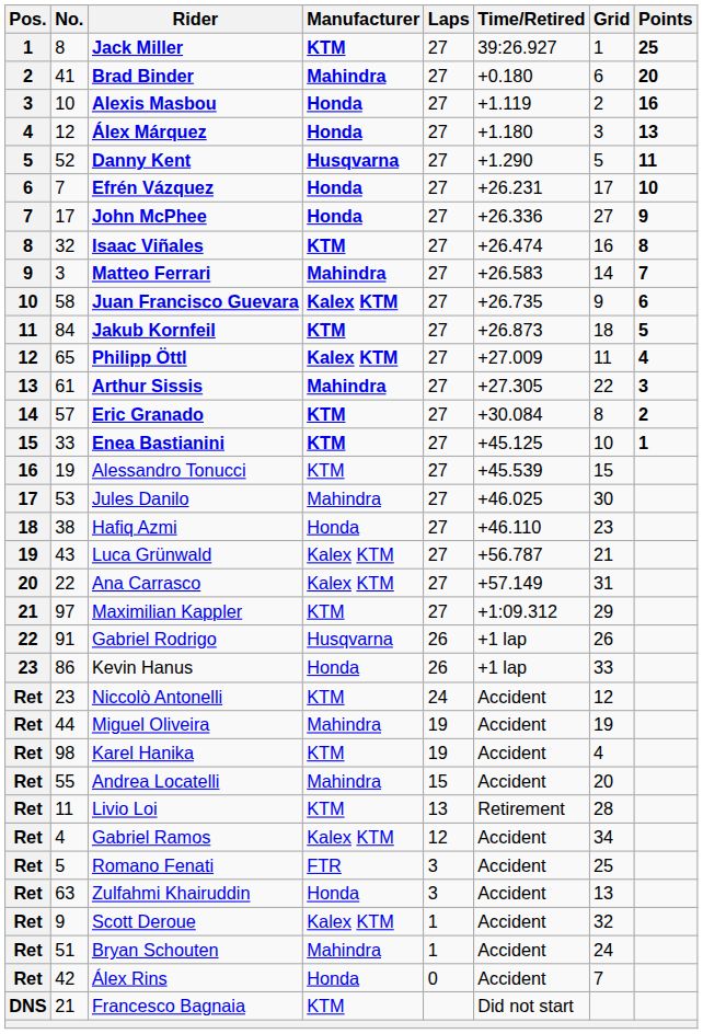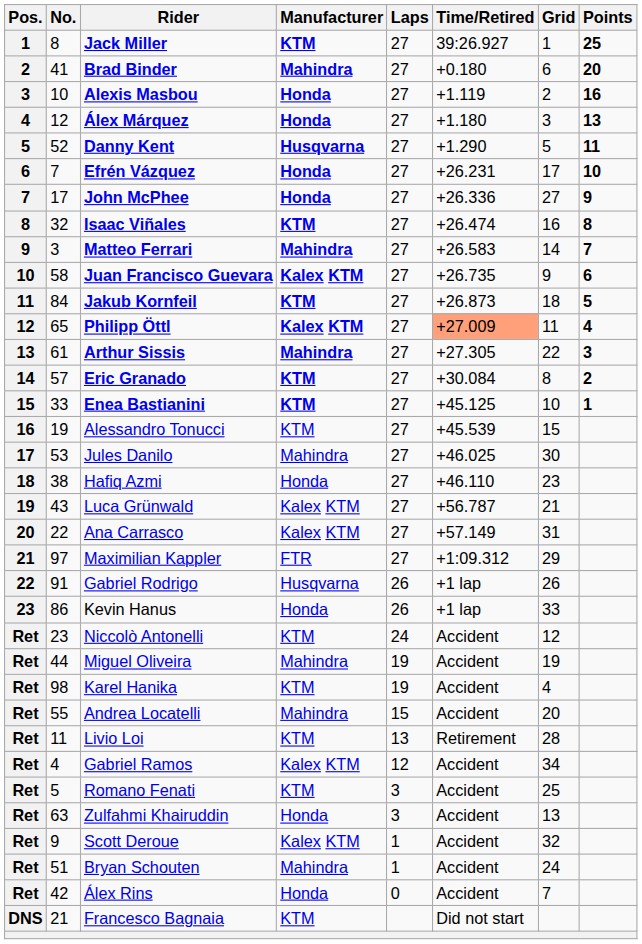 <table class="wikitable" style="font-size: 95%;">
 <tr>
 <th>Pos.</th>
 <th>No.</th>
 <th>Rider</th>
 <th>Manufacturer</th>
 <th>Laps</th>
 <th>Time/Retired</th>
 <th>Grid</th>
 <th>Points</th>
 </tr>
 <tr>
 <th>1</th>
 <td>8</td>
 <td> <strong><a href='#'>Jack Miller</a></strong></td>
 <td><strong><a href='#'>KTM</a></strong></td>
 <td>27</td>
 <td>39:26.927</td>
 <td>1</td>
 <td><strong>25</strong></td>
 </tr>
 <tr>
 <th>2</th>
 <td>41</td>
 <td> <strong><a href='#'>Brad Binder</a></strong></td>
 <td><strong><a href='#'>Mahindra</a></strong></td>
 <td>27</td>
 <td>+0.180</td>
 <td>6</td>
 <td><strong>20</strong></td>
 </tr>
 <tr>
 <th>3</th>
 <td>10</td>
 <td> <strong><a href='#'>Alexis Masbou</a></strong></td>
 <td><strong><a href='#'>Honda</a></strong></td>
 <td>27</td>
 <td>+1.119</td>
 <td>2</td>
 <td><strong>16</strong></td>
 </tr>
 <tr>
 <th>4</th>
 <td>12</td>
 <td> <strong><a href='#'>Álex Márquez</a></strong></td>
 <td><strong><a href='#'>Honda</a></strong></td>
 <td>27</td>
 <td>+1.180</td>
 <td>3</td>
 <td><strong>13</strong></td>
 </tr>
 <tr>
 <th>5</th>
 <td>52</td>
 <td> <strong><a href='#'>Danny Kent</a></strong></td>
 <td><strong><a href='#'>Husqvarna</a></strong></td>
 <td>27</td>
 <td>+1.290</td>
 <td>5</td>
 <td><strong>11</strong></td>
 </tr>
 <tr>
 <th>6</th>
 <td>7</td>
 <td> <strong><a href='#'>Efrén Vázquez</a></strong></td>
 <td><strong><a href='#'>Honda</a></strong></td>
 <td>27</td>
 <td>+26.231</td>
 <td>17</td>
 <td><strong>10</strong></td>
 </tr>
 <tr>
 <th>7</th>
 <td>17</td>
 <td> <strong><a href='#'>John McPhee</a></strong></td>
 <td><strong><a href='#'>Honda</a></strong></td>
 <td>27</td>
 <td>+26.336</td>
 <td>27</td>
 <td><strong>9</strong></td>
 </tr>
 <tr>
 <th>8</th>
 <td>32</td>
 <td> <strong><a href='#'>Isaac Viñales</a></strong></td>
 <td><strong><a href='#'>KTM</a></strong></td>
 <td>27</td>
 <td>+26.474</td>
 <td>16</td>
 <td><strong>8</strong></td>
 </tr>
 <tr>
 <th>9</th>
 <td>3</td>
 <td> <strong><a href='#'>Matteo Ferrari</a></strong></td>
 <td><strong><a href='#'>Mahindra</a></strong></td>
 <td>27</td>
 <td>+26.583</td>
 <td>14</td>
 <td><strong>7</strong></td>
 </tr>
 <tr>
 <th>10</th>
 <td>58</td>
 <td> <strong><a href='#'>Juan Francisco Guevara</a></strong></td>
 <td><strong><a href='#'>Kalex</a> <a href='#'>KTM</a></strong></td>
 <td>27</td>
 <td>+26.735</td>
 <td>9</td>
 <td><strong>6</strong></td>
 </tr>
 <tr>
 <th>11</th>
 <td>84</td>
 <td> <strong><a href='#'>Jakub Kornfeil</a></strong></td>
 <td><strong><a href='#'>KTM</a></strong></td>
 <td>27</td>
 <td>+26.873</td>
 <td>18</td>
 <td><strong>5</strong></td>
 </tr>
 <tr>
 <th>12</th>
 <td>65</td>
 <td> <strong><a href='#'>Philipp Öttl</a></strong></td>
 <td><strong><a href='#'>Kalex</a> <a href='#'>KTM</a></strong></td>
 <td>27</td>
-<td>+27.009</td>
+<td style="background: lightsalmon;">+27.009</td>
 <td>11</td>
 <td><strong>4</strong></td>
 </tr>
 <tr>
 <th>13</th>
 <td>61</td>
 <td> <strong><a href='#'>Arthur Sissis</a></strong></td>
 <td><strong><a href='#'>Mahindra</a></strong></td>
 <td>27</td>
 <td>+27.305</td>
 <td>22</td>
 <td><strong>3</strong></td>
 </tr>
 <tr>
 <th>14</th>
 <td>57</td>
 <td> <strong><a href='#'>Eric Granado</a></strong></td>
 <td><strong><a href='#'>KTM</a></strong></td>
 <td>27</td>
 <td>+30.084</td>
 <td>8</td>
 <td><strong>2</strong></td>
 </tr>
 <tr>
 <th>15</th>
 <td>33</td>
 <td> <strong><a href='#'>Enea Bastianini</a></strong></td>
 <td><strong><a href='#'>KTM</a></strong></td>
 <td>27</td>
 <td>+45.125</td>
 <td>10</td>
 <td><strong>1</strong></td>
 </tr>
 <tr>
 <th>16</th>
 <td>19</td>
 <td> <a href='#'>Alessandro Tonucci</a></td>
 <td><a href='#'>KTM</a></td>
 <td>27</td>
 <td>+45.539</td>
 <td>15</td>
 <td></td>
 </tr>
 <tr>
 <th>17</th>
 <td>53</td>
 <td> <a href='#'>Jules Danilo</a></td>
 <td><a href='#'>Mahindra</a></td>
 <td>27</td>
 <td>+46.025</td>
 <td>30</td>
 <td></td>
 </tr>
 <tr>
 <th>18</th>
 <td>38</td>
 <td> <a href='#'>Hafiq Azmi</a></td>
 <td><a href='#'>Honda</a></td>
 <td>27</td>
 <td>+46.110</td>
 <td>23</td>
 <td></td>
 </tr>
 <tr>
 <th>19</th>
 <td>43</td>
 <td> <a href='#'>Luca Grünwald</a></td>
 <td><a href='#'>Kalex</a> <a href='#'>KTM</a></td>
 <td>27</td>
 <td>+56.787</td>
 <td>21</td>
 <td></td>
 </tr>
 <tr>
 <th>20</th>
 <td>22</td>
 <td> <a href='#'>Ana Carrasco</a></td>
 <td><a href='#'>Kalex</a> <a href='#'>KTM</a></td>
 <td>27</td>
 <td>+57.149</td>
 <td>31</td>
 <td></td>
 </tr>
 <tr>
 <th>21</th>
 <td>97</td>
 <td> <a href='#'>Maximilian Kappler</a></td>
-<td><a href='#'>KTM</a></td>
+<td><a href='#'>FTR</a></td>
 <td>27</td>
 <td>+1:09.312</td>
 <td>29</td>
 <td></td>
 </tr>
 <tr>
 <th>22</th>
 <td>91</td>
 <td> <a href='#'>Gabriel Rodrigo</a></td>
 <td><a href='#'>Husqvarna</a></td>
 <td>26</td>
 <td>+1 lap</td>
 <td>26</td>
 <td></td>
 </tr>
 <tr>
 <th>23</th>
 <td>86</td>
 <td> Kevin Hanus</td>
 <td><a href='#'>Honda</a></td>
 <td>26</td>
 <td>+1 lap</td>
 <td>33</td>
 <td></td>
 </tr>
 <tr>
 <th>Ret</th>
 <td>23</td>
 <td> <a href='#'>Niccolò Antonelli</a></td>
 <td><a href='#'>KTM</a></td>
 <td>24</td>
 <td>Accident</td>
 <td>12</td>
 <td></td>
 </tr>
 <tr>
 <th>Ret</th>
 <td>44</td>
 <td> <a href='#'>Miguel Oliveira</a></td>
 <td><a href='#'>Mahindra</a></td>
 <td>19</td>
 <td>Accident</td>
 <td>19</td>
 <td></td>
 </tr>
 <tr>
 <th>Ret</th>
 <td>98</td>
 <td> <a href='#'>Karel Hanika</a></td>
 <td><a href='#'>KTM</a></td>
 <td>19</td>
 <td>Accident</td>
 <td>4</td>
 <td></td>
 </tr>
 <tr>
 <th>Ret</th>
 <td>55</td>
 <td> <a href='#'>Andrea Locatelli</a></td>
 <td><a href='#'>Mahindra</a></td>
 <td>15</td>
 <td>Accident</td>
 <td>20</td>
 <td></td>
 </tr>
 <tr>
 <th>Ret</th>
 <td>11</td>
 <td> <a href='#'>Livio Loi</a></td>
 <td><a href='#'>KTM</a></td>
 <td>13</td>
 <td>Retirement</td>
 <td>28</td>
 <td></td>
 </tr>
 <tr>
 <th>Ret</th>
 <td>4</td>
 <td> <a href='#'>Gabriel Ramos</a></td>
 <td><a href='#'>Kalex</a> <a href='#'>KTM</a></td>
 <td>12</td>
 <td>Accident</td>
 <td>34</td>
 <td></td>
 </tr>
 <tr>
 <th>Ret</th>
 <td>5</td>
 <td> <a href='#'>Romano Fenati</a></td>
-<td><a href='#'>FTR</a></td>
+<td><a href='#'>KTM</a></td>
 <td>3</td>
 <td>Accident</td>
 <td>25</td>
 <td></td>
 </tr>
 <tr>
 <th>Ret</th>
 <td>63</td>
 <td> <a href='#'>Zulfahmi Khairuddin</a></td>
 <td><a href='#'>Honda</a></td>
 <td>3</td>
 <td>Accident</td>
 <td>13</td>
 <td></td>
 </tr>
 <tr>
 <th>Ret</th>
 <td>9</td>
 <td> <a href='#'>Scott Deroue</a></td>
 <td><a href='#'>Kalex</a> <a href='#'>KTM</a></td>
 <td>1</td>
 <td>Accident</td>
 <td>32</td>
 <td></td>
 </tr>
 <tr>
 <th>Ret</th>
 <td>51</td>
 <td> <a href='#'>Bryan Schouten</a></td>
 <td><a href='#'>Mahindra</a></td>
 <td>1</td>
 <td>Accident</td>
 <td>24</td>
 <td></td>
 </tr>
 <tr>
 <th>Ret</th>
 <td>42</td>
 <td> <a href='#'>Álex Rins</a></td>
 <td><a href='#'>Honda</a></td>
 <td>0</td>
 <td>Accident</td>
 <td>7</td>
 <td></td>
 </tr>
 <tr>
 <th>DNS</th>
 <td>21</td>
 <td> <a href='#'>Francesco Bagnaia</a></td>
 <td><a href='#'>KTM</a></td>
 <td></td>
 <td>Did not start</td>
 <td></td>
 <td></td>
 </tr>
 <tr>
 <th colspan=8></th>
 </tr>
 </table>
